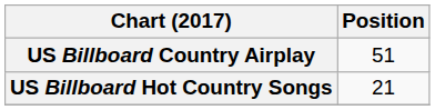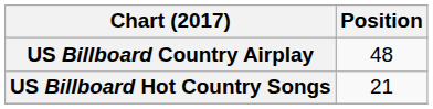 <table class="wikitable sortable plainrowheaders" style="text-align:center">
 <tr>
 <th scope="col">Chart (2017)</th>
 <th scope="col">Position</th>
 </tr>
 <tr>
 <th scope="row">US <em>Billboard</em> Country Airplay</th>
-<td>51</td>
+<td>48</td>
 </tr>
 <tr>
 <th scope="row">US <em>Billboard</em> Hot Country Songs</th>
 <td>21</td>
 </tr>
 <tr>
 </tr>
 </table>
